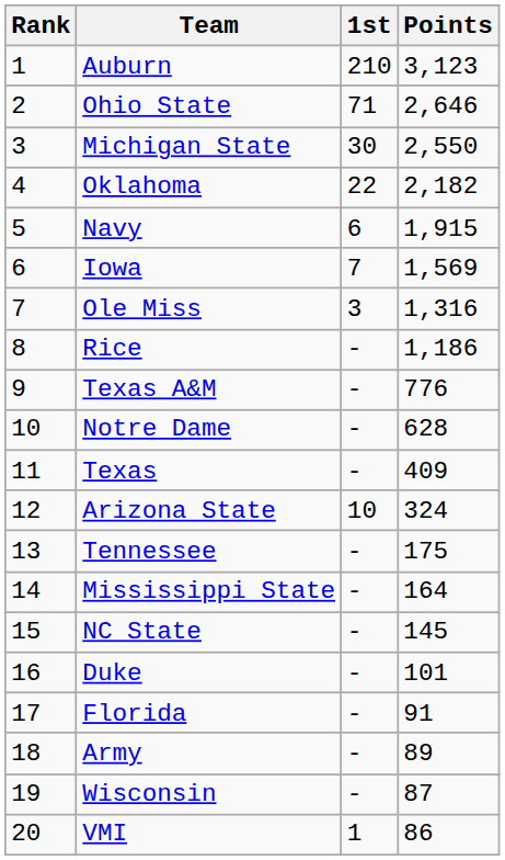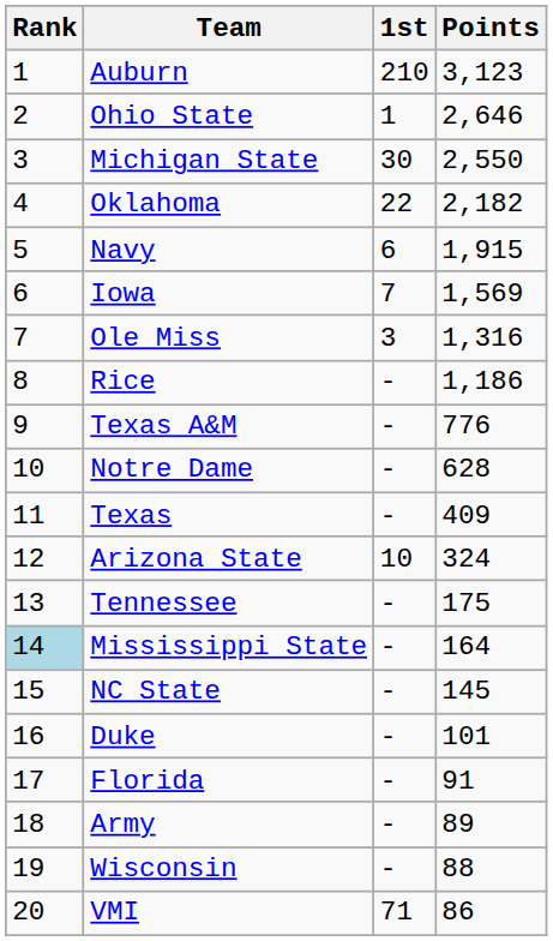 <table class="wikitable">
 <tr>
 <th>Rank</th>
 <th>Team</th>
 <th>1st</th>
 <th>Points</th>
 </tr>
 <tr>
 <td>1</td>
 <td><a href='#'>Auburn</a></td>
 <td>210</td>
 <td>3,123</td>
 </tr>
 <tr>
 <td>2</td>
 <td><a href='#'>Ohio State</a></td>
-<td>71</td>
+<td>1</td>
 <td>2,646</td>
 </tr>
 <tr>
 <td>3</td>
 <td><a href='#'>Michigan State</a></td>
 <td>30</td>
 <td>2,550</td>
 </tr>
 <tr>
 <td>4</td>
 <td><a href='#'>Oklahoma</a></td>
 <td>22</td>
 <td>2,182</td>
 </tr>
 <tr>
 <td>5</td>
 <td><a href='#'>Navy</a></td>
 <td>6</td>
 <td>1,915</td>
 </tr>
 <tr>
 <td>6</td>
 <td><a href='#'>Iowa</a></td>
 <td>7</td>
 <td>1,569</td>
 </tr>
 <tr>
 <td>7</td>
 <td><a href='#'>Ole Miss</a></td>
 <td>3</td>
 <td>1,316</td>
 </tr>
 <tr>
 <td>8</td>
 <td><a href='#'>Rice</a></td>
 <td>-</td>
 <td>1,186</td>
 </tr>
 <tr>
 <td>9</td>
 <td><a href='#'>Texas A&M</a></td>
 <td>-</td>
 <td>776</td>
 </tr>
 <tr>
 <td>10</td>
 <td><a href='#'>Notre Dame</a></td>
 <td>-</td>
 <td>628</td>
 </tr>
 <tr>
 <td>11</td>
 <td><a href='#'>Texas</a></td>
 <td>-</td>
 <td>409</td>
 </tr>
 <tr>
 <td>12</td>
 <td><a href='#'>Arizona State</a></td>
 <td>10</td>
 <td>324</td>
 </tr>
 <tr>
 <td>13</td>
 <td><a href='#'>Tennessee</a></td>
 <td>-</td>
 <td>175</td>
 </tr>
 <tr>
-<td>14</td>
+<td style="background: lightblue;">14</td>
 <td><a href='#'>Mississippi State</a></td>
 <td>-</td>
 <td>164</td>
 </tr>
 <tr>
 <td>15</td>
 <td><a href='#'>NC State</a></td>
 <td>-</td>
 <td>145</td>
 </tr>
 <tr>
 <td>16</td>
 <td><a href='#'>Duke</a></td>
 <td>-</td>
 <td>101</td>
 </tr>
 <tr>
 <td>17</td>
 <td><a href='#'>Florida</a></td>
 <td>-</td>
 <td>91</td>
 </tr>
 <tr>
 <td>18</td>
 <td><a href='#'>Army</a></td>
 <td>-</td>
 <td>89</td>
 </tr>
 <tr>
 <td>19</td>
 <td><a href='#'>Wisconsin</a></td>
 <td>-</td>
-<td>87</td>
+<td>88</td>
 </tr>
 <tr>
 <td>20</td>
 <td><a href='#'>VMI</a></td>
-<td>1</td>
+<td>71</td>
 <td>86</td>
 </tr>
 </table>
